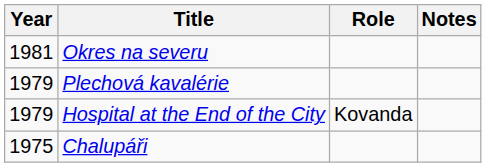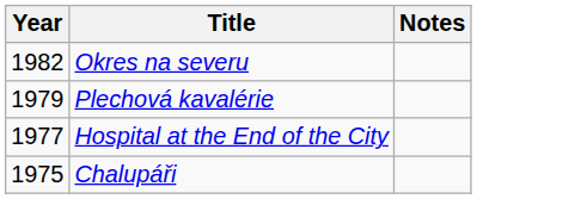 <table class="wikitable sortable">
 <tr>
 <th>Year</th>
 <th>Title</th>
-<th>Role</th>
 <th class="unsortable">Notes</th>
 </tr>
 <tr>
-<td>1981</td>
+<td>1982</td>
 <td><em><a href='#'>Okres na severu</a></em></td>
-<td></td>
 <td></td>
 </tr>
 <tr>
 <td>1979</td>
 <td><em><a href='#'>Plechová kavalérie</a></em></td>
 <td></td>
-<td></td>
 </tr>
 <tr>
-<td>1979</td>
+<td>1977</td>
 <td><em><a href='#'>Hospital at the End of the City</a></em></td>
-<td>Kovanda</td>
 <td></td>
 </tr>
 <tr>
 <td>1975</td>
 <td><em><a href='#'>Chalupáři</a></em></td>
 <td></td>
-<td></td>
 </tr>
 </table>
